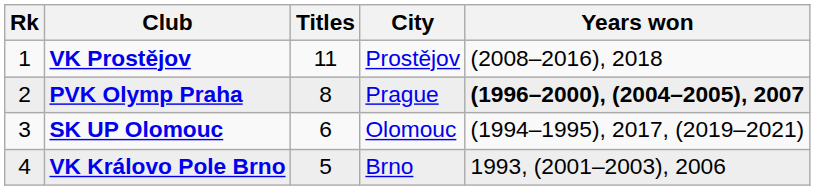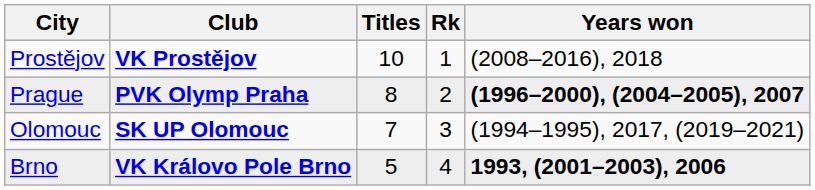 <table class="wikitable">
 <tr>
-<th scope="col">Rk</th>
+<th scope="col">City</th>
 <th scope="col">Club</th>
 <th scope="col">Titles</th>
-<th scope="col">City</th>
+<th scope="col">Rk</th>
 <th scope="col">Years won</th>
 </tr>
 <tr>
+<td><a href='#'>Prostějov</a></td>
+<td><strong><a href='#'>VK Prostějov</a></strong></td>
+<td align="center">10</td>
 <td align="center">1</td>
-<td><strong><a href='#'>VK Prostějov</a></strong></td>
-<td align="center">11</td>
-<td><a href='#'>Prostějov</a></td>
 <td>(2008–2016), 2018</td>
 </tr>
 <tr style="background:#eee">
-<td align="center">2</td>
+<td><a href='#'>Prague</a></td>
 <td><strong><a href='#'>PVK Olymp Praha</a></strong></td>
 <td align="center">8</td>
-<td><a href='#'>Prague</a></td>
+<td align="center">2</td>
 <td><strong>(1996–2000), (2004–2005), 2007</strong></td>
 </tr>
 <tr>
+<td><a href='#'>Olomouc</a></td>
+<td><strong><a href='#'>SK UP Olomouc</a></strong></td>
+<td align="center">7</td>
 <td align="center">3</td>
-<td><strong><a href='#'>SK UP Olomouc</a></strong></td>
-<td align="center">6</td>
-<td><a href='#'>Olomouc</a></td>
 <td>(1994–1995), 2017, (2019–2021)</td>
 </tr>
 <tr style="background:#eee">
-<td align="center">4</td>
+<td><a href='#'>Brno</a></td>
 <td><strong><a href='#'>VK Královo Pole Brno</a></strong></td>
 <td align="center">5</td>
-<td><a href='#'>Brno</a></td>
-<td>1993, (2001–2003), 2006</td>
+<td align="center">4</td>
+<td><strong>1993, (2001–2003), 2006</strong></td>
 </tr>
 </table>
